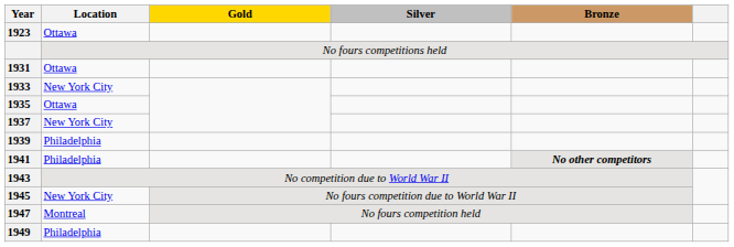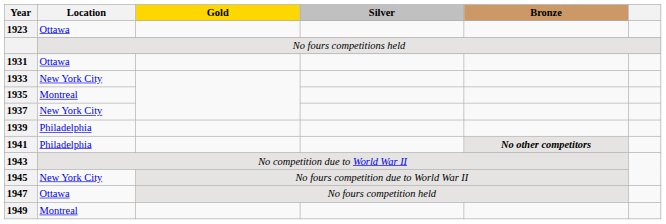 <table class="wikitable unsortable" style="text-align:left; width:80%">
 <tr>
 <th scope="col" style="text-align:center; width:5%">Year</th>
 <th scope="col" style="text-align:center; width:15%">Location</th>
 <th scope="col" style="text-align:center; width:25%; background:gold">Gold</th>
 <th scope="col" style="text-align:center; width:25%; background:silver">Silver</th>
 <th scope="col" style="text-align:center; width:25%; background:#c96">Bronze</th>
 <th scope="col" style="text-align:center; width:5%"></th>
 </tr>
 <tr>
 <th scope="row" style="text-align:left">1923</th>
 <td> <a href='#'>Ottawa</a></td>
 <td> </td>
 <td> </td>
 <td> </td>
 <td></td>
 </tr>
 <tr>
 <th scope="row" style="text-align:left"></th>
 <td colspan="5" bgcolor="e5e4e2" align="center"><em>No fours competitions held</em></td>
 </tr>
 <tr>
 <th scope="row" style="text-align:left">1931</th>
 <td> <a href='#'>Ottawa</a></td>
 <td> </td>
 <td> </td>
 <td> </td>
 <td></td>
 </tr>
 <tr>
 <th scope="row" style="text-align:left">1933</th>
 <td> <a href='#'>New York City</a></td>
 <td rowspan="3"> </td>
 <td> </td>
 <td> </td>
 <td></td>
 </tr>
 <tr>
 <th scope="row" style="text-align:left">1935</th>
-<td> <a href='#'>Ottawa</a></td>
+<td> <a href='#'>Montreal</a></td>
 <td> </td>
 <td> </td>
 <td></td>
 </tr>
 <tr>
 <th scope="row" style="text-align:left">1937</th>
 <td> <a href='#'>New York City</a></td>
 <td> </td>
 <td> </td>
 <td></td>
 </tr>
 <tr>
 <th scope="row" style="text-align:left">1939</th>
 <td> <a href='#'>Philadelphia</a></td>
 <td> </td>
 <td> </td>
 <td>  </td>
 <td></td>
 </tr>
 <tr>
 <th scope="row" style="text-align:left">1941</th>
 <td> <a href='#'>Philadelphia</a></td>
 <td> </td>
 <td> </td>
 <td bgcolor="e5e4e2" align="center"><strong><em>No other competitors</em></strong></td>
 <td></td>
 </tr>
 <tr>
 <th scope="row" style="text-align:left">1943</th>
 <td colspan="4" bgcolor="e5e4e2" align="center"><em>No competition due to <a href='#'>World War II</a></em></td>
 <td rowspan="2"></td>
 </tr>
 <tr>
 <th scope="row" style="text-align:left">1945</th>
 <td> <a href='#'>New York City</a></td>
 <td colspan="3" bgcolor="e5e4e2" align="center"><em>No fours competition due to World War II</em></td>
 </tr>
 <tr>
 <th scope="row" style="text-align:left">1947</th>
-<td> <a href='#'>Montreal</a></td>
+<td> <a href='#'>Ottawa</a></td>
 <td colspan="3" bgcolor="e5e4e2" align="center"><em>No fours competition held</em></td>
 <td></td>
 </tr>
 <tr>
 <th scope="row" style="text-align:left">1949</th>
-<td> <a href='#'>Philadelphia</a></td>
+<td> <a href='#'>Montreal</a></td>
 <td> </td>
 <td> </td>
 <td> </td>
 <td></td>
 </tr>
 </table>
